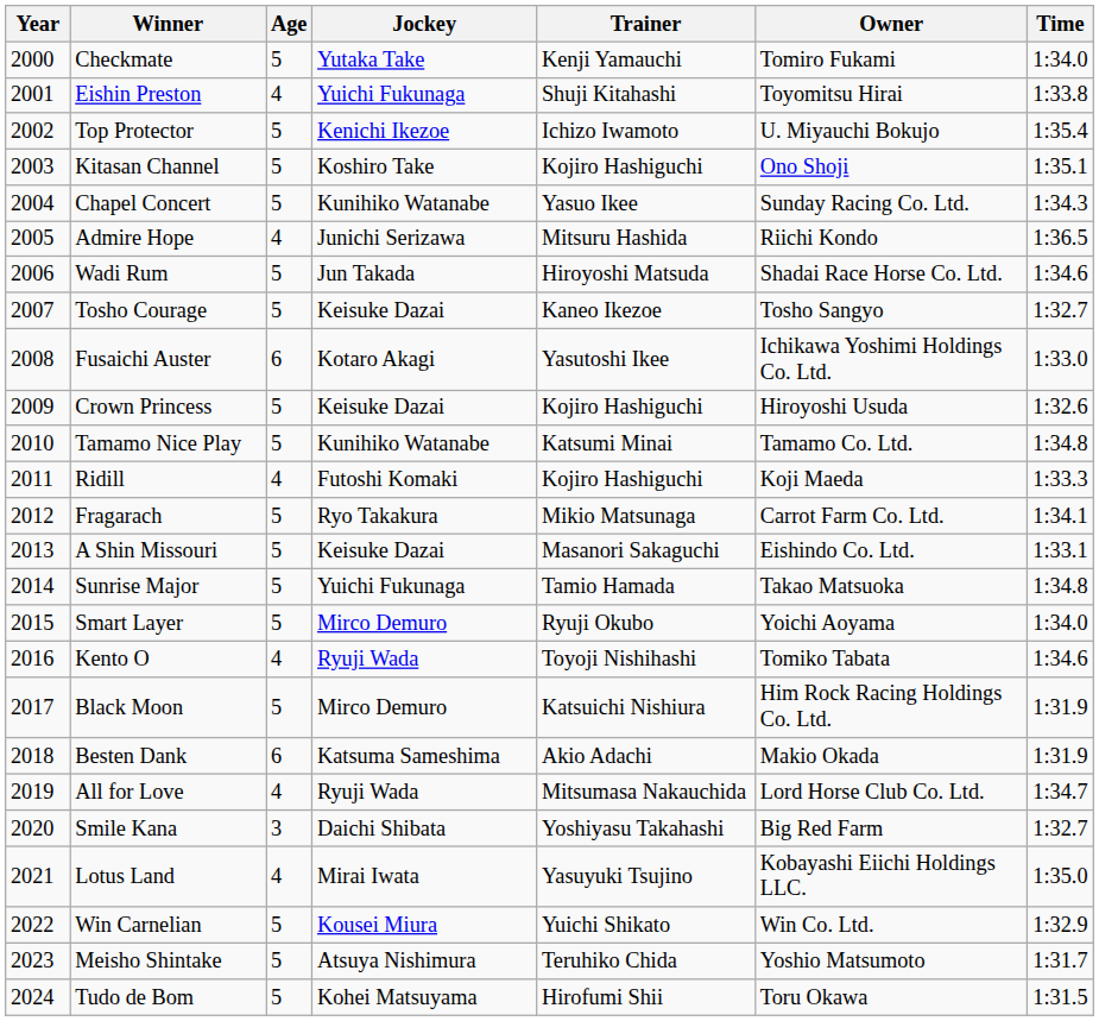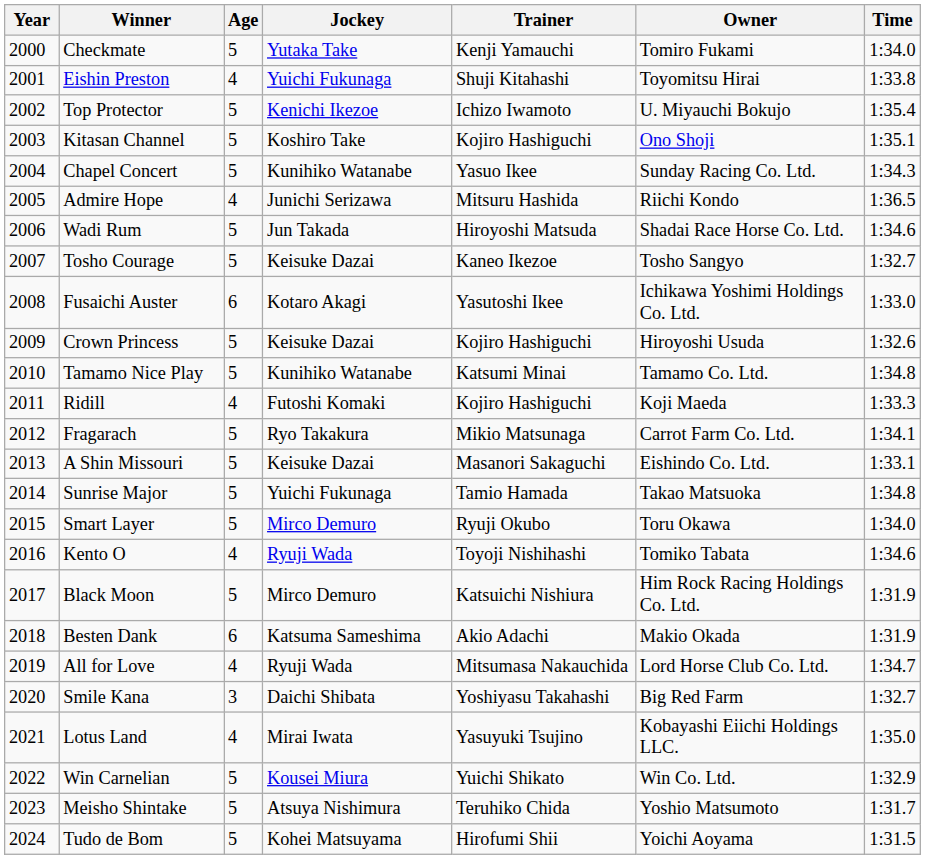 <table class="wikitable sortable" style="font-size:90%">
 <tr>
 <th width="36px">Year<br></th>
 <th width="123px">Winner<br></th>
 <th>Age<br></th>
 <th width="142px">Jockey<br></th>
 <th width="138px">Trainer<br></th>
 <th width="174px">Owner<br></th>
 <th>Time<br></th>
 </tr>
 <tr>
 <td>2000</td>
 <td>Checkmate</td>
 <td>5</td>
 <td><a href='#'>Yutaka Take</a></td>
 <td>Kenji Yamauchi</td>
 <td>Tomiro Fukami</td>
 <td>1:34.0</td>
 </tr>
 <tr>
 <td>2001</td>
 <td><a href='#'>Eishin Preston</a></td>
 <td>4</td>
 <td><a href='#'>Yuichi Fukunaga</a></td>
 <td>Shuji Kitahashi</td>
 <td>Toyomitsu Hirai</td>
 <td>1:33.8</td>
 </tr>
 <tr>
 <td>2002</td>
 <td>Top Protector</td>
 <td>5</td>
 <td><a href='#'>Kenichi Ikezoe</a></td>
 <td>Ichizo Iwamoto</td>
 <td>U. Miyauchi Bokujo</td>
 <td>1:35.4</td>
 </tr>
 <tr>
 <td>2003</td>
 <td>Kitasan Channel</td>
 <td>5</td>
 <td>Koshiro Take</td>
 <td>Kojiro Hashiguchi</td>
 <td><a href='#'>Ono Shoji</a></td>
 <td>1:35.1</td>
 </tr>
 <tr>
 <td>2004</td>
 <td>Chapel Concert</td>
 <td>5</td>
 <td>Kunihiko Watanabe</td>
 <td>Yasuo Ikee</td>
 <td>Sunday Racing Co. Ltd.</td>
 <td>1:34.3</td>
 </tr>
 <tr>
 <td>2005</td>
 <td>Admire Hope</td>
 <td>4</td>
 <td>Junichi Serizawa</td>
 <td>Mitsuru Hashida</td>
 <td>Riichi Kondo</td>
 <td>1:36.5</td>
 </tr>
 <tr>
 <td>2006</td>
 <td>Wadi Rum</td>
 <td>5</td>
 <td>Jun Takada</td>
 <td>Hiroyoshi Matsuda</td>
 <td>Shadai Race Horse Co. Ltd.</td>
 <td>1:34.6</td>
 </tr>
 <tr>
 <td>2007</td>
 <td>Tosho Courage</td>
 <td>5</td>
 <td>Keisuke Dazai</td>
 <td>Kaneo Ikezoe</td>
 <td>Tosho Sangyo</td>
 <td>1:32.7</td>
 </tr>
 <tr>
 <td>2008</td>
 <td>Fusaichi Auster</td>
 <td>6</td>
 <td>Kotaro Akagi</td>
 <td>Yasutoshi Ikee</td>
 <td>Ichikawa Yoshimi Holdings Co. Ltd.</td>
 <td>1:33.0</td>
 </tr>
 <tr>
 <td>2009</td>
 <td>Crown Princess</td>
 <td>5</td>
 <td>Keisuke Dazai</td>
 <td>Kojiro Hashiguchi</td>
 <td>Hiroyoshi Usuda</td>
 <td>1:32.6</td>
 </tr>
 <tr>
 <td>2010</td>
 <td>Tamamo Nice Play</td>
 <td>5</td>
 <td>Kunihiko Watanabe</td>
 <td>Katsumi Minai</td>
 <td>Tamamo Co. Ltd.</td>
 <td>1:34.8</td>
 </tr>
 <tr>
 <td>2011</td>
 <td>Ridill</td>
 <td>4</td>
 <td>Futoshi Komaki</td>
 <td>Kojiro Hashiguchi</td>
 <td>Koji Maeda</td>
 <td>1:33.3</td>
 </tr>
 <tr>
 <td>2012</td>
 <td>Fragarach</td>
 <td>5</td>
 <td>Ryo Takakura</td>
 <td>Mikio Matsunaga</td>
 <td>Carrot Farm Co. Ltd.</td>
 <td>1:34.1</td>
 </tr>
 <tr>
 <td>2013</td>
 <td>A Shin Missouri</td>
 <td>5</td>
 <td>Keisuke Dazai</td>
 <td>Masanori Sakaguchi</td>
 <td>Eishindo Co. Ltd.</td>
 <td>1:33.1</td>
 </tr>
 <tr>
 <td>2014</td>
 <td>Sunrise Major</td>
 <td>5</td>
 <td>Yuichi Fukunaga</td>
 <td>Tamio Hamada</td>
 <td>Takao Matsuoka</td>
 <td>1:34.8</td>
 </tr>
 <tr>
 <td>2015</td>
 <td>Smart Layer</td>
 <td>5</td>
 <td><a href='#'>Mirco Demuro</a></td>
 <td>Ryuji Okubo</td>
-<td>Yoichi Aoyama</td>
+<td>Toru Okawa</td>
 <td>1:34.0</td>
 </tr>
 <tr>
 <td>2016</td>
 <td>Kento O</td>
 <td>4</td>
 <td><a href='#'>Ryuji Wada</a></td>
 <td>Toyoji Nishihashi</td>
 <td>Tomiko Tabata</td>
 <td>1:34.6</td>
 </tr>
 <tr>
 <td>2017</td>
 <td>Black Moon</td>
 <td>5</td>
 <td>Mirco Demuro</td>
 <td>Katsuichi Nishiura</td>
 <td>Him Rock Racing Holdings Co. Ltd.</td>
 <td>1:31.9</td>
 </tr>
 <tr>
 <td>2018</td>
 <td>Besten Dank</td>
 <td>6</td>
 <td>Katsuma Sameshima</td>
 <td>Akio Adachi</td>
 <td>Makio Okada</td>
 <td>1:31.9</td>
 </tr>
 <tr>
 <td>2019</td>
 <td>All for Love</td>
 <td>4</td>
 <td>Ryuji Wada</td>
 <td>Mitsumasa Nakauchida</td>
 <td>Lord Horse Club Co. Ltd.</td>
 <td>1:34.7</td>
 </tr>
 <tr>
 <td>2020</td>
 <td>Smile Kana</td>
 <td>3</td>
 <td>Daichi Shibata</td>
 <td>Yoshiyasu Takahashi</td>
 <td>Big Red Farm</td>
 <td>1:32.7</td>
 </tr>
 <tr>
 <td>2021</td>
 <td>Lotus Land</td>
 <td>4</td>
 <td>Mirai Iwata</td>
 <td>Yasuyuki Tsujino</td>
 <td>Kobayashi Eiichi Holdings LLC.</td>
 <td>1:35.0</td>
 </tr>
 <tr>
 <td>2022</td>
 <td>Win Carnelian</td>
 <td>5</td>
 <td><a href='#'>Kousei Miura</a></td>
 <td>Yuichi Shikato</td>
 <td>Win Co. Ltd.</td>
 <td>1:32.9</td>
 </tr>
 <tr>
 <td>2023</td>
 <td>Meisho Shintake</td>
 <td>5</td>
 <td>Atsuya Nishimura</td>
 <td>Teruhiko Chida</td>
 <td>Yoshio Matsumoto</td>
 <td>1:31.7</td>
 </tr>
 <tr>
 <td>2024</td>
 <td>Tudo de Bom</td>
 <td>5</td>
 <td>Kohei Matsuyama</td>
 <td>Hirofumi Shii</td>
-<td>Toru Okawa</td>
+<td>Yoichi Aoyama</td>
 <td>1:31.5</td>
 </tr>
 </table>
